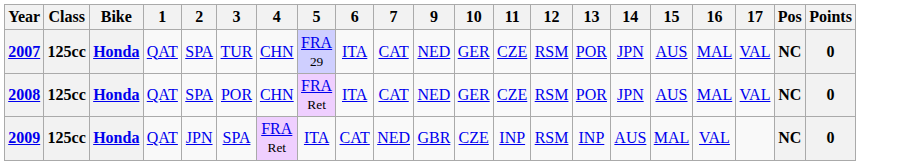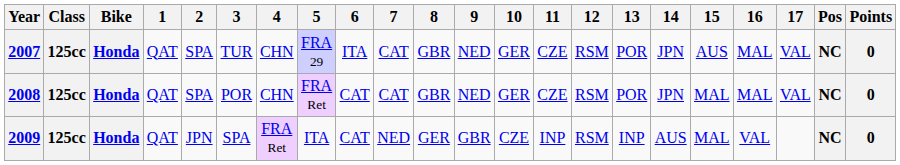 <table class="wikitable" style="text-align:center">
 <tr>
 <th>Year</th>
 <th>Class</th>
 <th>Bike</th>
 <th>1</th>
 <th>2</th>
 <th>3</th>
 <th>4</th>
 <th>5</th>
 <th>6</th>
 <th>7</th>
+<th>8</th>
 <th>9</th>
 <th>10</th>
 <th>11</th>
 <th>12</th>
 <th>13</th>
 <th>14</th>
 <th>15</th>
 <th>16</th>
 <th>17</th>
 <th>Pos</th>
 <th>Points</th>
 </tr>
 <tr>
 <th align="left"><a href='#'>2007</a></th>
 <th align="left">125cc</th>
 <th align="left"><a href='#'>Honda</a></th>
 <td><a href='#'>QAT</a></td>
 <td><a href='#'>SPA</a></td>
 <td><a href='#'>TUR</a></td>
 <td><a href='#'>CHN</a></td>
 <td style="background:#cfcfff;"><a href='#'>FRA</a><br><small>29</small></td>
 <td><a href='#'>ITA</a></td>
 <td><a href='#'>CAT</a></td>
+<td><a href='#'>GBR</a></td>
 <td><a href='#'>NED</a></td>
 <td><a href='#'>GER</a></td>
 <td><a href='#'>CZE</a></td>
 <td><a href='#'>RSM</a></td>
 <td><a href='#'>POR</a></td>
 <td><a href='#'>JPN</a></td>
 <td><a href='#'>AUS</a></td>
 <td><a href='#'>MAL</a></td>
 <td><a href='#'>VAL</a></td>
 <th>NC</th>
 <th>0</th>
 </tr>
 <tr>
 <th align="left"><a href='#'>2008</a></th>
 <th align="left">125cc</th>
 <th align="left"><a href='#'>Honda</a></th>
 <td><a href='#'>QAT</a></td>
 <td><a href='#'>SPA</a></td>
 <td><a href='#'>POR</a></td>
 <td><a href='#'>CHN</a></td>
 <td style="background:#EFCFFF;"><a href='#'>FRA</a><br><small>Ret</small></td>
-<td><a href='#'>ITA</a></td>
 <td><a href='#'>CAT</a></td>
+<td><a href='#'>CAT</a></td>
+<td><a href='#'>GBR</a></td>
 <td><a href='#'>NED</a></td>
 <td><a href='#'>GER</a></td>
 <td><a href='#'>CZE</a></td>
 <td><a href='#'>RSM</a></td>
 <td><a href='#'>POR</a></td>
 <td><a href='#'>JPN</a></td>
-<td><a href='#'>AUS</a></td>
+<td><a href='#'>MAL</a></td>
 <td><a href='#'>MAL</a></td>
 <td><a href='#'>VAL</a></td>
 <th>NC</th>
 <th>0</th>
 </tr>
 <tr>
 <th align="left"><a href='#'>2009</a></th>
 <th align="left">125cc</th>
 <th align="left"><a href='#'>Honda</a></th>
 <td><a href='#'>QAT</a></td>
 <td><a href='#'>JPN</a></td>
 <td><a href='#'>SPA</a></td>
 <td style="background:#EFCFFF;"><a href='#'>FRA</a><br><small>Ret</small></td>
 <td><a href='#'>ITA</a></td>
 <td><a href='#'>CAT</a></td>
 <td><a href='#'>NED</a></td>
+<td><a href='#'>GER</a></td>
 <td><a href='#'>GBR</a></td>
 <td><a href='#'>CZE</a></td>
 <td><a href='#'>INP</a></td>
 <td><a href='#'>RSM</a></td>
 <td><a href='#'>INP</a></td>
 <td><a href='#'>AUS</a></td>
 <td><a href='#'>MAL</a></td>
 <td><a href='#'>VAL</a></td>
 <td></td>
 <th>NC</th>
 <th>0</th>
 </tr>
 </table>
